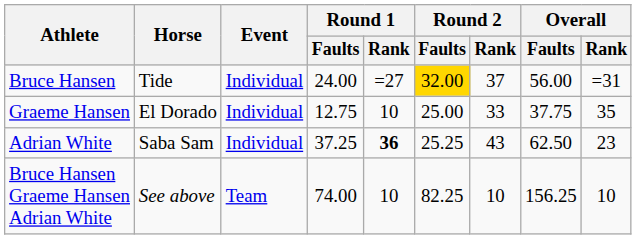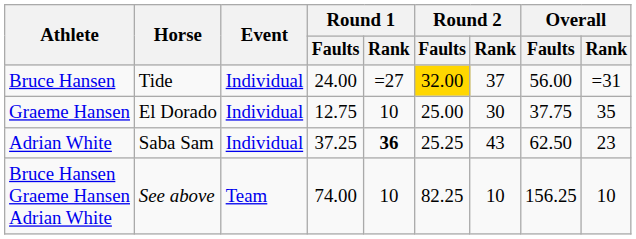 <table class=wikitable style="font-size:90%">
 <tr>
 <th rowspan="2">Athlete</th>
 <th rowspan="2">Horse</th>
 <th rowspan="2">Event</th>
 <th colspan="2">Round 1</th>
 <th colspan="2">Round 2</th>
 <th colspan="2">Overall</th>
 </tr>
 <tr style="font-size:95%">
 <th>Faults</th>
 <th>Rank</th>
 <th>Faults</th>
 <th>Rank</th>
 <th>Faults</th>
 <th>Rank</th>
 </tr>
 <tr align=center>
 <td align=left><a href='#'>Bruce Hansen</a></td>
 <td align=left>Tide</td>
 <td align=left><a href='#'>Individual</a></td>
 <td>24.00</td>
 <td>=27</td>
 <td style="background: gold;">32.00</td>
 <td>37</td>
 <td>56.00</td>
 <td>=31</td>
 </tr>
 <tr align=center>
 <td align=left><a href='#'>Graeme Hansen</a></td>
 <td align=left>El Dorado</td>
 <td align=left><a href='#'>Individual</a></td>
 <td>12.75</td>
 <td>10</td>
 <td>25.00</td>
-<td>33</td>
+<td>30</td>
 <td>37.75</td>
 <td>35</td>
 </tr>
 <tr align=center>
 <td align=left><a href='#'>Adrian White</a></td>
 <td align=left>Saba Sam</td>
 <td align=left><a href='#'>Individual</a></td>
 <td>37.25</td>
 <td><strong>36</strong></td>
 <td>25.25</td>
 <td>43</td>
 <td>62.50</td>
 <td>23</td>
 </tr>
 <tr align=center>
 <td align=left><a href='#'>Bruce Hansen</a><br><a href='#'>Graeme Hansen</a><br><a href='#'>Adrian White</a></td>
 <td align=left><em>See above</em></td>
 <td align=left><a href='#'>Team</a></td>
 <td>74.00</td>
 <td>10</td>
 <td>82.25</td>
 <td>10</td>
 <td>156.25</td>
 <td>10</td>
 </tr>
 </table>
